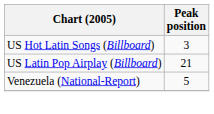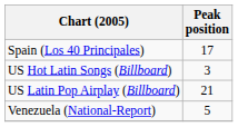 <table class="wikitable">
 <tr>
 <th align="left">Chart (2005)</th>
 <th align="left">Peak<br>position</th>
+</tr>
+<tr>
+<td>Spain (<a href='#'>Los 40 Principales</a>)</td>
+<td align="center">17</td>
 </tr>
 <tr>
 <td align="left">US <a href='#'>Hot Latin Songs</a> (<em><a href='#'>Billboard</a></em>)</td>
 <td align="center">3</td>
 </tr>
 <tr>
 <td align="left">US <a href='#'>Latin Pop Airplay</a> (<em><a href='#'>Billboard</a></em>)</td>
 <td align="center">21</td>
 </tr>
 <tr>
 <td align="left">Venezuela (<a href='#'>National-Report</a>)</td>
 <td align="center">5</td>
 </tr>
 <tr>
 </tr>
 </table>
